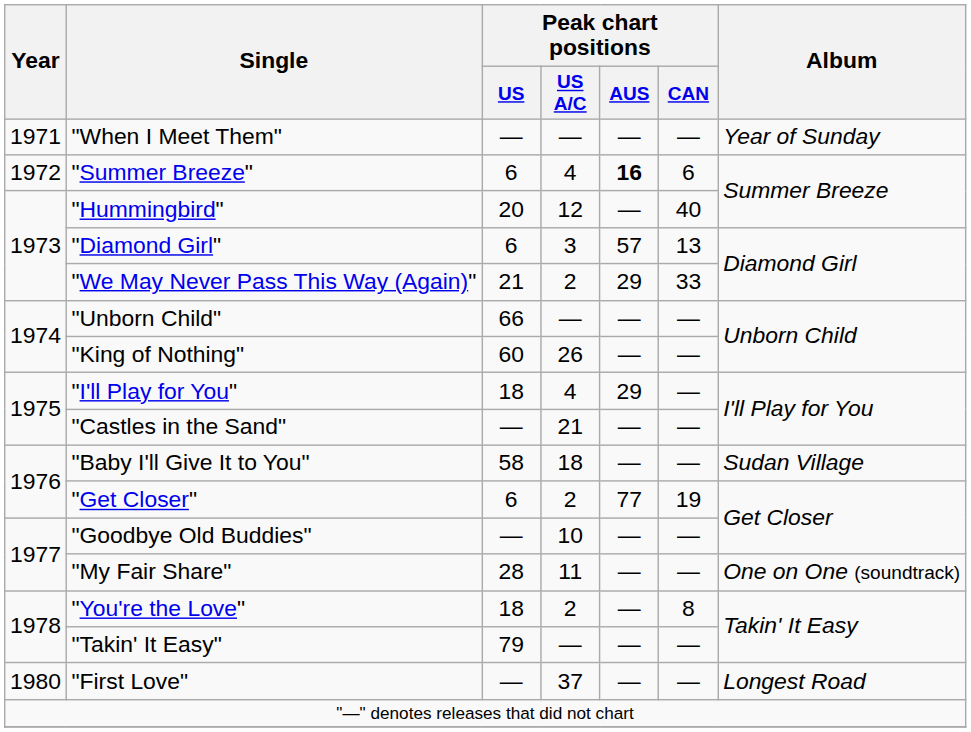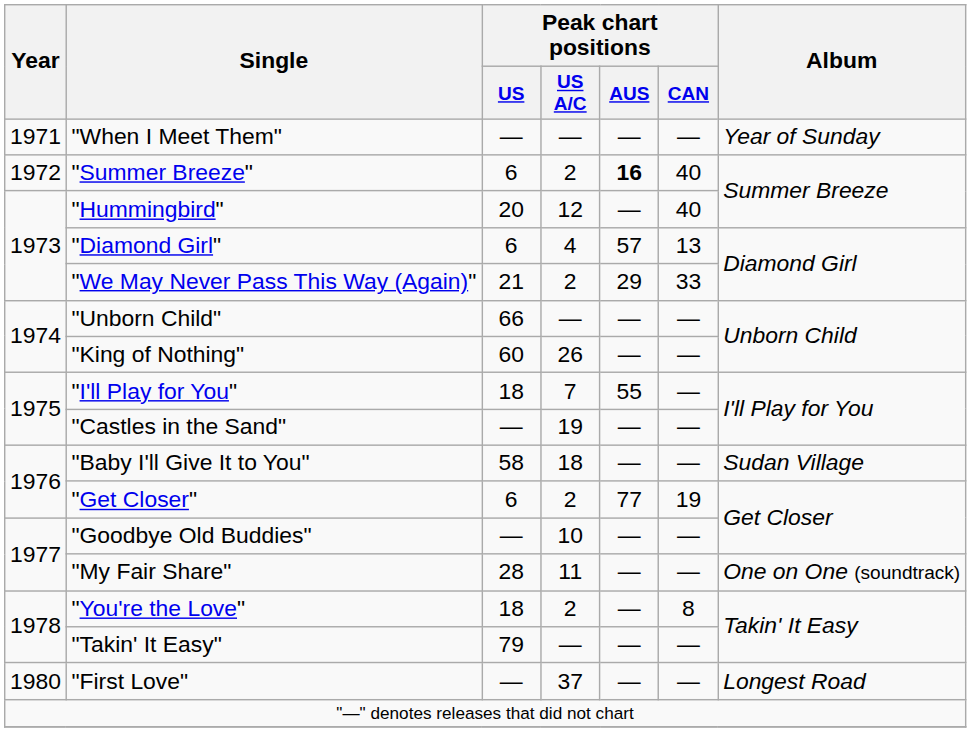 <table class="wikitable" style="text-align:center;">
 <tr>
 <th rowspan="2">Year</th>
 <th rowspan="2">Single</th>
 <th colspan="4">Peak chart<br>positions</th>
 <th rowspan="2">Album</th>
 </tr>
 <tr style="font-size:smaller;">
 <th width="35"><a href='#'>US</a><br></th>
 <th width="35"><a href='#'>US A/C</a><br></th>
 <th width="35"><a href='#'>AUS</a><br></th>
 <th width="35"><a href='#'>CAN</a><br></th>
 </tr>
 <tr>
 <td>1971</td>
 <td align="left">"When I Meet Them"</td>
 <td>—</td>
 <td>—</td>
 <td>—</td>
 <td>—</td>
 <td align="left"><em>Year of Sunday</em></td>
 </tr>
 <tr>
 <td>1972</td>
 <td align="left">"<a href='#'>Summer Breeze</a>"</td>
 <td>6</td>
-<td>4</td>
+<td>2</td>
 <td><strong>16</strong></td>
-<td>6</td>
+<td>40</td>
 <td align="left" rowspan=2><em>Summer Breeze</em></td>
 </tr>
 <tr>
 <td rowspan="3">1973</td>
 <td align="left">"<a href='#'>Hummingbird</a>"</td>
 <td>20</td>
 <td>12</td>
 <td>—</td>
 <td>40</td>
 </tr>
 <tr>
 <td align="left">"<a href='#'>Diamond Girl</a>"</td>
 <td>6</td>
-<td>3</td>
+<td>4</td>
 <td>57</td>
 <td>13</td>
 <td align="left" rowspan=2><em>Diamond Girl</em></td>
 </tr>
 <tr>
 <td align="left">"<a href='#'>We May Never Pass This Way (Again)</a>"</td>
 <td>21</td>
 <td>2</td>
 <td>29</td>
 <td>33</td>
 </tr>
 <tr>
 <td rowspan="2">1974</td>
 <td align="left">"Unborn Child"</td>
 <td>66</td>
 <td>—</td>
 <td>—</td>
 <td>—</td>
 <td align="left" rowspan=2><em>Unborn Child</em></td>
 </tr>
 <tr>
 <td align="left">"King of Nothing"</td>
 <td>60</td>
 <td>26</td>
 <td>—</td>
 <td>—</td>
 </tr>
 <tr>
 <td rowspan="2">1975</td>
 <td align="left">"<a href='#'>I'll Play for You</a>"</td>
 <td>18</td>
-<td>4</td>
-<td>29</td>
+<td>7</td>
+<td>55</td>
 <td>—</td>
 <td align="left" rowspan=2><em>I'll Play for You</em></td>
 </tr>
 <tr>
 <td align="left">"Castles in the Sand"</td>
 <td>—</td>
-<td>21</td>
+<td>19</td>
 <td>—</td>
 <td>—</td>
 </tr>
 <tr>
 <td rowspan="2">1976</td>
 <td align="left">"Baby I'll Give It to You"</td>
 <td>58</td>
 <td>18</td>
 <td>—</td>
 <td>—</td>
 <td align="left"><em>Sudan Village</em></td>
 </tr>
 <tr>
 <td align="left">"<a href='#'>Get Closer</a>" </td>
 <td>6</td>
 <td>2</td>
 <td>77</td>
 <td>19</td>
 <td align="left" rowspan=2><em>Get Closer</em></td>
 </tr>
 <tr>
 <td rowspan="2">1977</td>
 <td align="left">"Goodbye Old Buddies"</td>
 <td>—</td>
 <td>10</td>
 <td>—</td>
 <td>—</td>
 </tr>
 <tr>
 <td align="left">"My Fair Share"</td>
 <td>28</td>
 <td>11</td>
 <td>—</td>
 <td>—</td>
 <td align="left"><em>One on One</em> <small>(soundtrack)</small></td>
 </tr>
 <tr>
 <td rowspan="2">1978</td>
 <td align="left">"<a href='#'>You're the Love</a>"</td>
 <td>18</td>
 <td>2</td>
 <td>—</td>
 <td>8</td>
 <td align="left" rowspan=2><em>Takin' It Easy</em></td>
 </tr>
 <tr>
 <td align="left">"Takin' It Easy"</td>
 <td>79</td>
 <td>—</td>
 <td>—</td>
 <td>—</td>
 </tr>
 <tr>
 <td>1980</td>
 <td align="left">"First Love"</td>
 <td>—</td>
 <td>37</td>
 <td>—</td>
 <td>—</td>
 <td align="left"><em>Longest Road</em></td>
 </tr>
 <tr>
 <td colspan="10" style="font-size:9pt">"—" denotes releases that did not chart</td>
 </tr>
 <tr>
 </tr>
 </table>
